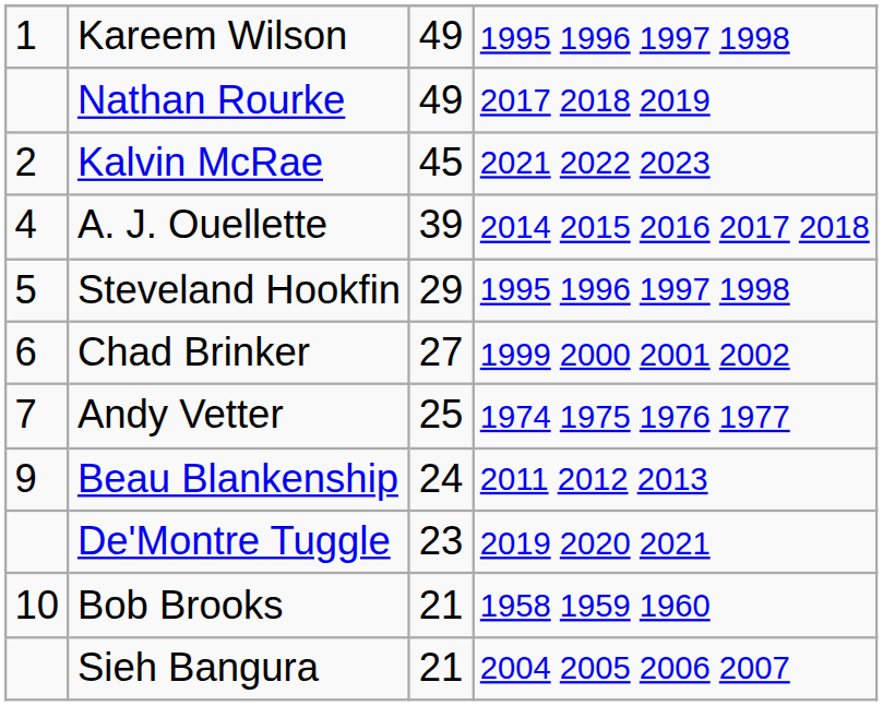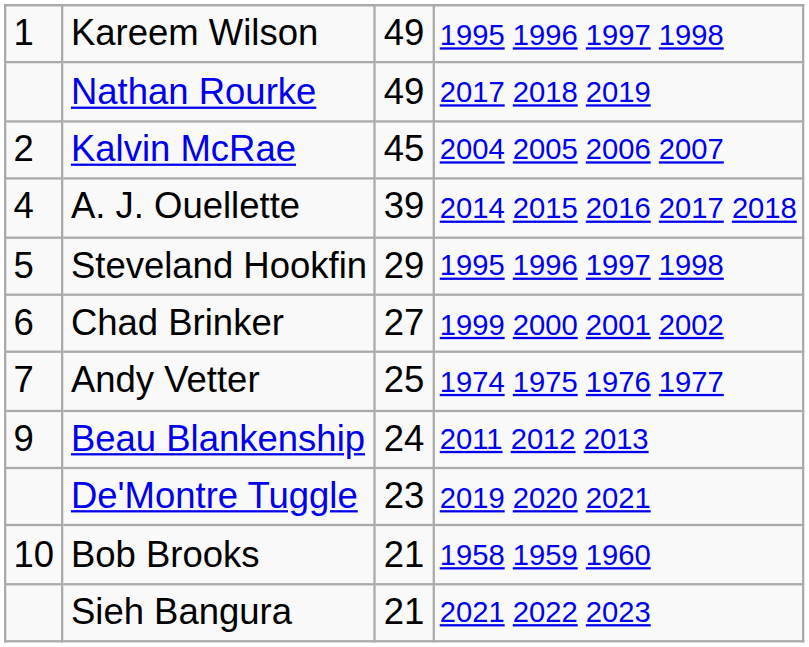 <table class="wikitable">
 <tr>
 </tr>
 <tr>
 <td>1</td>
 <td>Kareem Wilson</td>
 <td>49</td>
 <td style="font-size:80%;"><a href='#'>1995</a> <a href='#'>1996</a> <a href='#'>1997</a> <a href='#'>1998</a></td>
 </tr>
 <tr>
 <td></td>
 <td><a href='#'>Nathan Rourke</a></td>
 <td>49</td>
 <td style="font-size:80%;"><a href='#'>2017</a> <a href='#'>2018</a> <a href='#'>2019</a></td>
 </tr>
 <tr>
 <td>2</td>
 <td><a href='#'>Kalvin McRae</a></td>
 <td>45</td>
-<td style="font-size:80%;"><a href='#'>2021</a> <a href='#'>2022</a> <a href='#'>2023</a></td>
+<td style="font-size:80%;"><a href='#'>2004</a> <a href='#'>2005</a> <a href='#'>2006</a> <a href='#'>2007</a></td>
 </tr>
 <tr>
 <td>4</td>
 <td>A. J. Ouellette</td>
 <td>39</td>
 <td style="font-size:80%;"><a href='#'>2014</a> <a href='#'>2015</a> <a href='#'>2016</a> <a href='#'>2017</a> <a href='#'>2018</a></td>
 </tr>
 <tr>
 <td>5</td>
 <td>Steveland Hookfin</td>
 <td>29</td>
 <td style="font-size:80%;"><a href='#'>1995</a> <a href='#'>1996</a> <a href='#'>1997</a> <a href='#'>1998</a></td>
 </tr>
 <tr>
 <td>6</td>
 <td>Chad Brinker</td>
 <td>27</td>
 <td style="font-size:80%;"><a href='#'>1999</a> <a href='#'>2000</a> <a href='#'>2001</a> <a href='#'>2002</a></td>
 </tr>
 <tr>
 <td>7</td>
 <td>Andy Vetter</td>
 <td>25</td>
 <td style="font-size:80%;"><a href='#'>1974</a> <a href='#'>1975</a> <a href='#'>1976</a> <a href='#'>1977</a></td>
 </tr>
 <tr>
 <td>9</td>
 <td><a href='#'>Beau Blankenship</a></td>
 <td>24</td>
 <td style="font-size:80%;"><a href='#'>2011</a> <a href='#'>2012</a> <a href='#'>2013</a></td>
 </tr>
 <tr>
 <td></td>
 <td><a href='#'>De'Montre Tuggle</a></td>
 <td>23</td>
 <td style="font-size:80%;"><a href='#'>2019</a> <a href='#'>2020</a> <a href='#'>2021</a></td>
 </tr>
 <tr>
 <td>10</td>
 <td>Bob Brooks</td>
 <td>21</td>
 <td style="font-size:80%;"><a href='#'>1958</a> <a href='#'>1959</a> <a href='#'>1960</a></td>
 </tr>
 <tr>
 <td></td>
 <td>Sieh Bangura</td>
 <td>21</td>
-<td style="font-size:80%;"><a href='#'>2004</a> <a href='#'>2005</a> <a href='#'>2006</a> <a href='#'>2007</a></td>
+<td style="font-size:80%;"><a href='#'>2021</a> <a href='#'>2022</a> <a href='#'>2023</a></td>
 </tr>
 </table>
